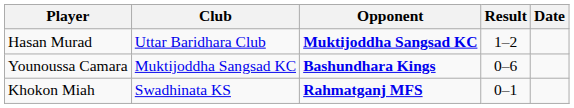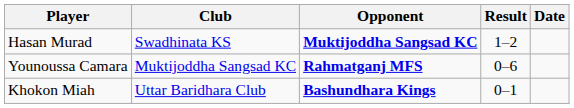 <table class="wikitable">
 <tr>
 <th>Player</th>
 <th>Club</th>
 <th>Opponent</th>
 <th style="text-align:center">Result</th>
 <th>Date</th>
 </tr>
 <tr>
 <td> Hasan Murad</td>
-<td><a href='#'>Uttar Baridhara Club</a></td>
+<td><a href='#'>Swadhinata KS</a></td>
 <td><strong><a href='#'>Muktijoddha Sangsad KC</a></strong></td>
 <td align="center">1–2</td>
 <td></td>
 </tr>
 <tr>
 <td> Younoussa Camara</td>
 <td><a href='#'>Muktijoddha Sangsad KC</a></td>
-<td><strong><a href='#'>Bashundhara Kings</a></strong></td>
+<td><strong><a href='#'>Rahmatganj MFS</a></strong></td>
 <td align="center">0–6</td>
 <td></td>
 </tr>
 <tr>
 <td> Khokon Miah</td>
-<td><a href='#'>Swadhinata KS</a></td>
-<td><strong><a href='#'>Rahmatganj MFS</a></strong></td>
+<td><a href='#'>Uttar Baridhara Club</a></td>
+<td><strong><a href='#'>Bashundhara Kings</a></strong></td>
 <td align="center">0–1</td>
 <td></td>
 </tr>
 </table>
